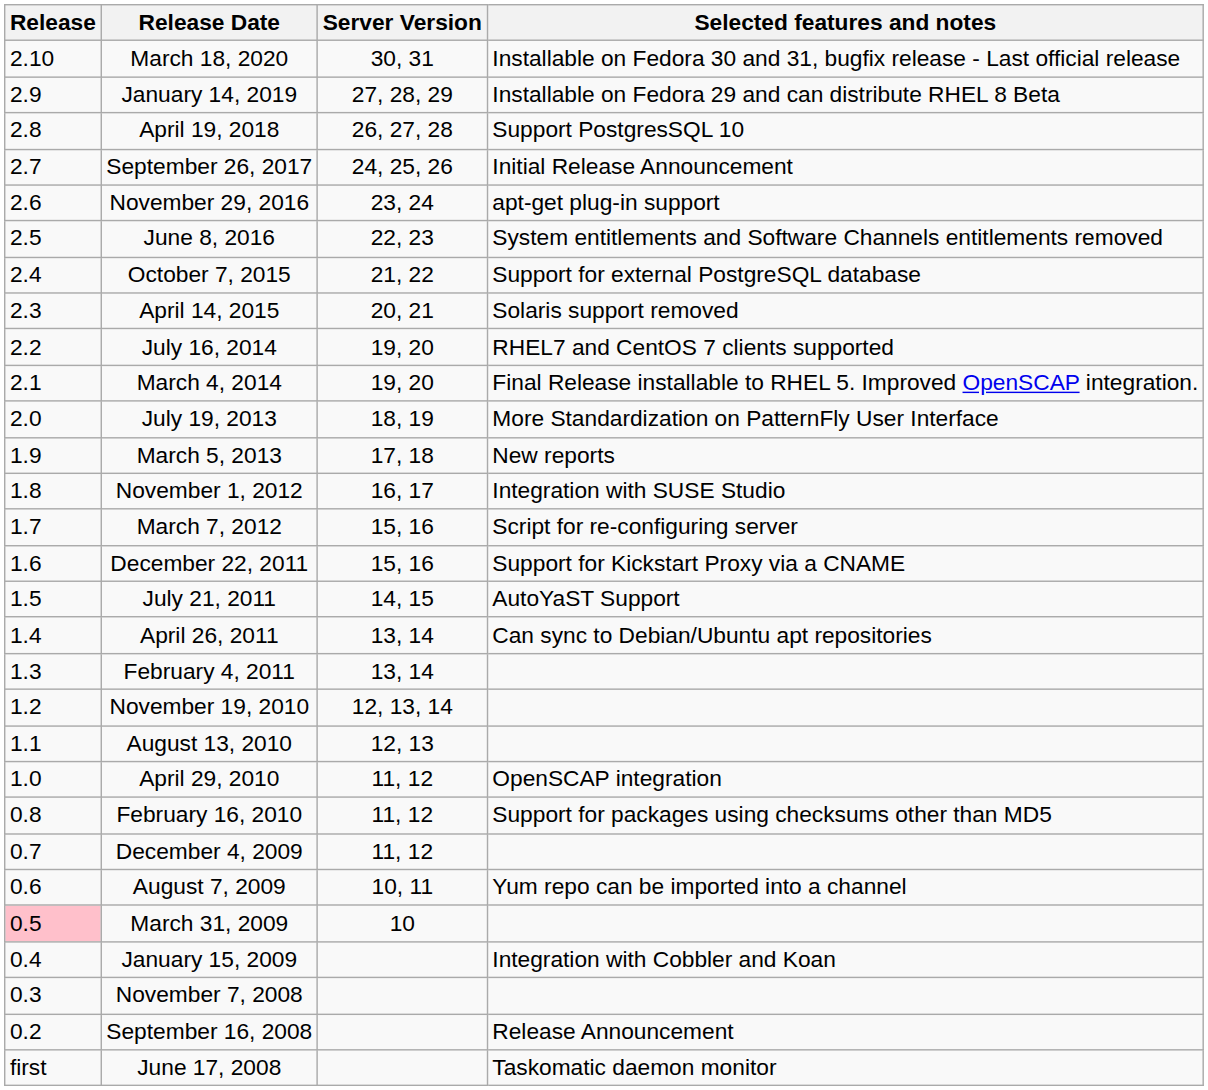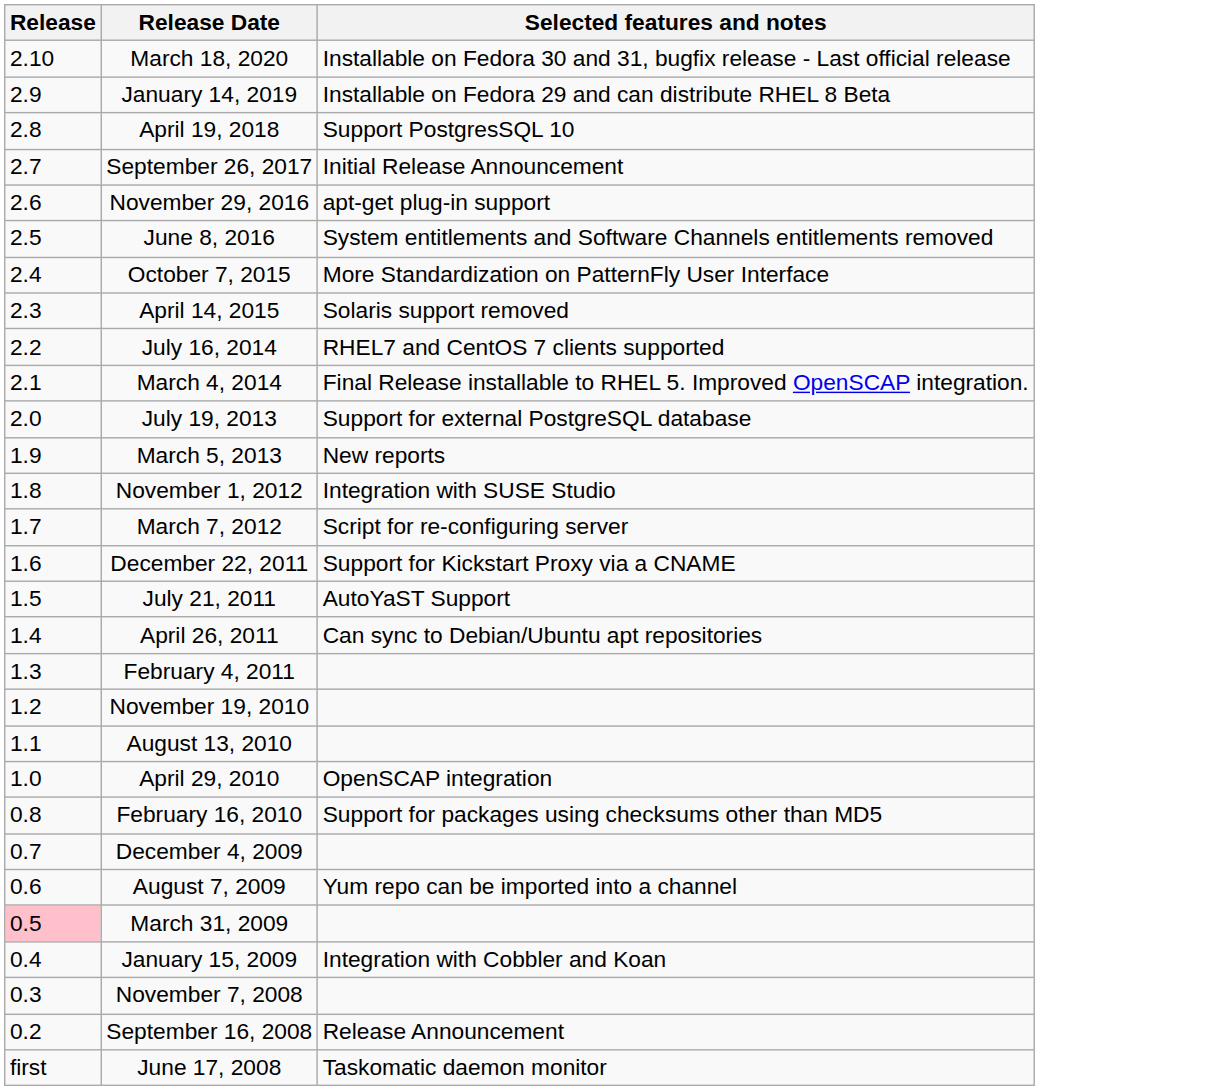 <table class="wikitable">
 <tr>
 <th align=left>Release</th>
 <th align=left>Release Date</th>
-<th align=left>Server Version</th>
 <th align=left>Selected features and notes</th>
 </tr>
 <tr>
 <td>2.10</td>
 <td align=center>March 18, 2020</td>
-<td align=center>30, 31</td>
 <td align=left> Installable on Fedora 30 and 31, bugfix release - Last official release</td>
 </tr>
 <tr>
 <td>2.9</td>
 <td align=center>January 14, 2019</td>
-<td align=center>27, 28, 29</td>
 <td align=left> Installable on Fedora 29 and can distribute RHEL 8 Beta</td>
 </tr>
 <tr>
 <td>2.8</td>
 <td align=center>April 19, 2018</td>
-<td align=center>26, 27, 28</td>
 <td align=left> Support PostgresSQL 10</td>
 </tr>
 <tr>
 <td>2.7</td>
 <td align=center>September 26, 2017</td>
-<td align=center>24, 25, 26</td>
 <td align=left> Initial Release Announcement</td>
 </tr>
 <tr>
 <td>2.6</td>
 <td align=center>November 29, 2016</td>
-<td align=center>23, 24</td>
 <td align=left> apt-get plug-in support</td>
 </tr>
 <tr>
 <td>2.5</td>
 <td align=center>June 8, 2016</td>
-<td align=center>22, 23</td>
 <td align=left> System entitlements and Software Channels entitlements removed</td>
 </tr>
 <tr>
 <td>2.4</td>
 <td align=center>October 7, 2015</td>
-<td align=center>21, 22</td>
-<td align=left> Support for external PostgreSQL database</td>
+<td align=left> More Standardization on PatternFly User Interface</td>
 </tr>
 <tr>
 <td>2.3</td>
 <td align=center>April 14, 2015</td>
-<td align=center>20, 21</td>
 <td align=left> Solaris support removed</td>
 </tr>
 <tr>
 <td>2.2</td>
 <td align=center>July 16, 2014</td>
-<td align=center>19, 20</td>
 <td align=left> RHEL7 and CentOS 7 clients supported</td>
 </tr>
 <tr>
 <td>2.1</td>
 <td align=center>March 4, 2014</td>
-<td align=center>19, 20</td>
 <td align=left> Final Release installable to RHEL 5.  Improved <a href='#'>OpenSCAP</a> integration.</td>
 </tr>
 <tr>
 <td>2.0</td>
 <td align=center>July 19, 2013</td>
-<td align=center>18, 19</td>
-<td align=left> More Standardization on PatternFly User Interface</td>
+<td align=left> Support for external PostgreSQL database</td>
 </tr>
 <tr>
 <td>1.9</td>
 <td align=center>March 5, 2013</td>
-<td align=center>17, 18</td>
 <td align=left> New reports</td>
 </tr>
 <tr>
 <td>1.8</td>
 <td align=center>November 1, 2012</td>
-<td align=center>16, 17</td>
 <td align=left> Integration with SUSE Studio</td>
 </tr>
 <tr>
 <td>1.7</td>
 <td align=center>March 7, 2012</td>
-<td align=center>15, 16</td>
 <td align=left> Script for re-configuring server</td>
 </tr>
 <tr>
 <td>1.6</td>
 <td align=center>December 22, 2011</td>
-<td align=center>15, 16</td>
 <td align=left> Support for Kickstart Proxy via a CNAME</td>
 </tr>
 <tr>
 <td>1.5</td>
 <td align=center>July 21, 2011</td>
-<td align=center>14, 15</td>
 <td align=left> AutoYaST Support</td>
 </tr>
 <tr>
 <td>1.4</td>
 <td align=center>April 26, 2011</td>
-<td align=center>13, 14</td>
 <td align=left> Can sync to Debian/Ubuntu apt repositories</td>
 </tr>
 <tr>
 <td>1.3</td>
 <td align=center>February 4, 2011</td>
-<td align=center>13, 14</td>
 <td align=left></td>
 </tr>
 <tr>
 <td>1.2</td>
 <td align=center>November 19, 2010</td>
-<td align=center>12, 13, 14</td>
 <td align=left></td>
 </tr>
 <tr>
 <td>1.1</td>
 <td align=center>August 13, 2010</td>
-<td align=center>12, 13</td>
 <td align=left></td>
 </tr>
 <tr>
 <td>1.0</td>
 <td align=center>April 29, 2010</td>
-<td align=center>11, 12</td>
 <td align=left> OpenSCAP integration</td>
 </tr>
 <tr>
 <td>0.8</td>
 <td align=center>February 16, 2010</td>
-<td align=center>11, 12</td>
 <td align=left> Support for packages using checksums other than MD5</td>
 </tr>
 <tr>
 <td>0.7</td>
 <td align=center>December 4, 2009</td>
-<td align=center>11, 12</td>
 <td align=left></td>
 </tr>
 <tr>
 <td>0.6</td>
 <td align=center>August 7, 2009</td>
-<td align=center>10, 11</td>
 <td align=left> Yum repo can be imported into a channel</td>
 </tr>
 <tr>
 <td style="background: pink;">0.5</td>
 <td align=center>March 31, 2009</td>
-<td align=center>10</td>
 <td align=left></td>
 </tr>
 <tr>
 <td>0.4</td>
 <td align=center>January 15, 2009</td>
-<td align=center></td>
 <td align=left> Integration with Cobbler and Koan</td>
 </tr>
 <tr>
 <td>0.3</td>
 <td align=center>November 7, 2008</td>
-<td align=center></td>
 <td align=left></td>
 </tr>
 <tr>
 <td>0.2</td>
 <td align=center>September 16, 2008</td>
-<td align=center></td>
 <td align=left> Release Announcement</td>
 </tr>
 <tr>
 <td>first</td>
 <td align=center>June 17, 2008</td>
-<td align=center></td>
 <td align=left> Taskomatic daemon monitor</td>
 </tr>
 </table>
